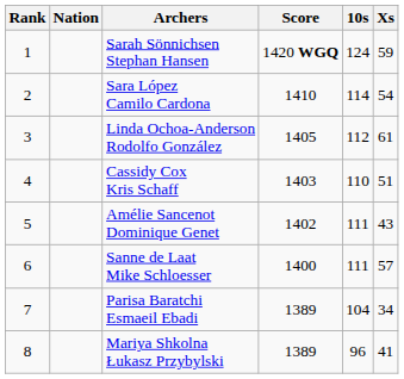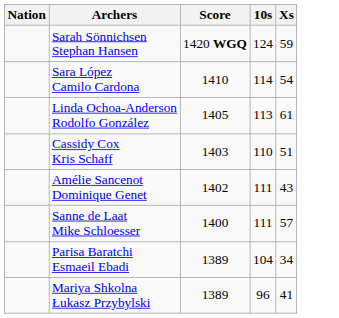 <table class="wikitable sortable" style="text-align:center">
 <tr>
-<th>Rank</th>
 <th>Nation</th>
 <th>Archers</th>
 <th>Score</th>
 <th>10s</th>
 <th>Xs</th>
 </tr>
 <tr>
-<td>1</td>
 <td align=left></td>
 <td align=left><a href='#'>Sarah Sönnichsen</a><br><a href='#'>Stephan Hansen</a></td>
 <td>1420 <strong>WGQ</strong></td>
 <td>124</td>
 <td>59</td>
 </tr>
 <tr>
-<td>2</td>
 <td align=left></td>
 <td align=left><a href='#'>Sara López</a><br><a href='#'>Camilo Cardona</a></td>
 <td>1410</td>
 <td>114</td>
 <td>54</td>
 </tr>
 <tr>
-<td>3</td>
 <td align=left></td>
 <td align=left><a href='#'>Linda Ochoa-Anderson</a><br><a href='#'>Rodolfo González</a></td>
 <td>1405</td>
-<td>112</td>
+<td>113</td>
 <td>61</td>
 </tr>
 <tr>
-<td>4</td>
 <td align=left></td>
 <td align=left><a href='#'>Cassidy Cox</a><br><a href='#'>Kris Schaff</a></td>
 <td>1403</td>
 <td>110</td>
 <td>51</td>
 </tr>
 <tr>
-<td>5</td>
 <td align=left></td>
 <td align=left><a href='#'>Amélie Sancenot</a><br><a href='#'>Dominique Genet</a></td>
 <td>1402</td>
 <td>111</td>
 <td>43</td>
 </tr>
 <tr>
-<td>6</td>
 <td align=left></td>
 <td align=left><a href='#'>Sanne de Laat</a><br><a href='#'>Mike Schloesser</a></td>
 <td>1400</td>
 <td>111</td>
 <td>57</td>
 </tr>
 <tr>
-<td>7</td>
 <td align=left></td>
 <td align=left><a href='#'>Parisa Baratchi</a><br><a href='#'>Esmaeil Ebadi</a></td>
 <td>1389</td>
 <td>104</td>
 <td>34</td>
 </tr>
 <tr>
-<td>8</td>
 <td align=left></td>
 <td align=left><a href='#'>Mariya Shkolna</a><br><a href='#'>Łukasz Przybylski</a></td>
 <td>1389</td>
 <td>96</td>
 <td>41</td>
 </tr>
 </table>
